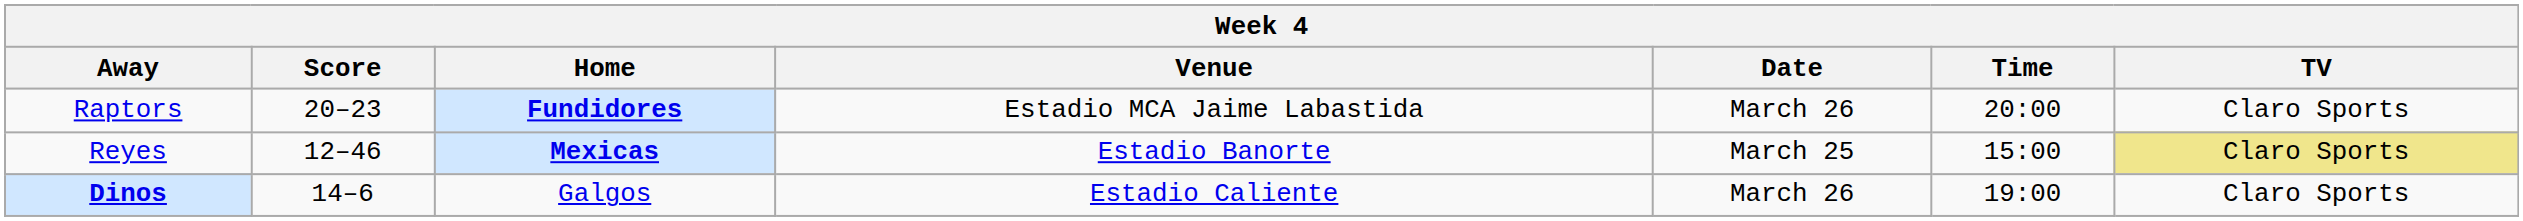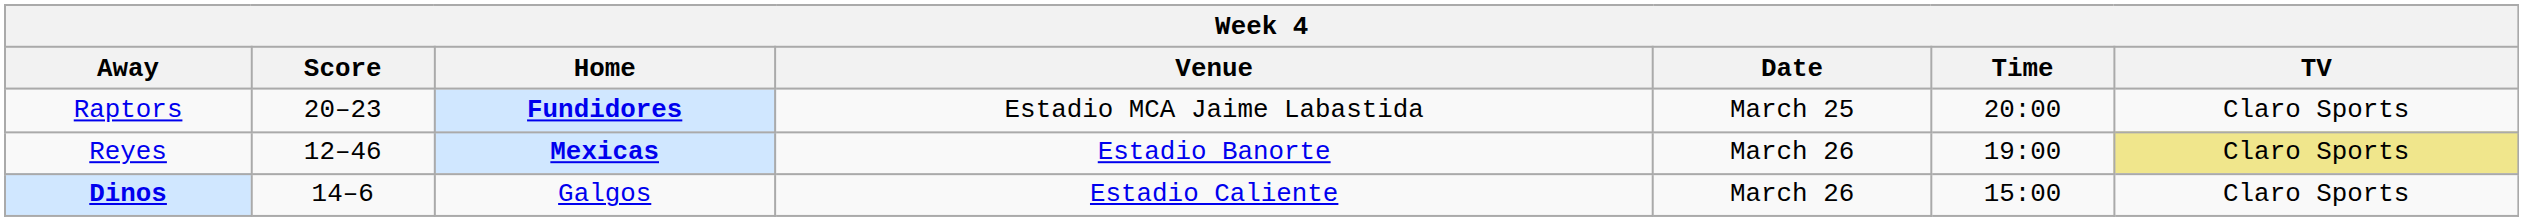 <table class="wikitable mw-collapsible mw-collapsed" style="width:100%;">
 <tr>
 <th colspan="8">Week 4</th>
 </tr>
 <tr>
 <th>Away</th>
 <th>Score</th>
 <th>Home</th>
 <th>Venue</th>
 <th>Date</th>
 <th>Time</th>
 <th>TV</th>
 </tr>
 <tr align="center">
 <td><a href='#'>Raptors</a></td>
 <td>20–23</td>
 <td bgcolor="#D0E7FF"><strong><a href='#'>Fundidores</a></strong></td>
 <td>Estadio MCA Jaime Labastida</td>
-<td>March 26</td>
+<td>March 25</td>
 <td>20:00</td>
 <td>Claro Sports</td>
 </tr>
 <tr align="center">
 <td><a href='#'>Reyes</a></td>
 <td>12–46</td>
 <td bgcolor="#D0E7FF"><strong><a href='#'>Mexicas</a></strong></td>
 <td><a href='#'>Estadio Banorte</a></td>
-<td>March 25</td>
-<td>15:00</td>
+<td>March 26</td>
+<td>19:00</td>
 <td style="background: khaki;">Claro Sports</td>
 </tr>
 <tr align="center">
 <td bgcolor="#D0E7FF"><strong><a href='#'>Dinos</a></strong></td>
 <td>14–6</td>
 <td><a href='#'>Galgos</a></td>
 <td><a href='#'>Estadio Caliente</a></td>
 <td>March 26</td>
-<td>19:00</td>
+<td>15:00</td>
 <td>Claro Sports</td>
 </tr>
 </table>
